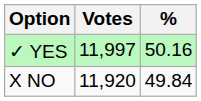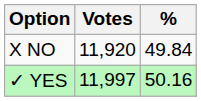 <table class="wikitable">
 <tr>
 <th>Option</th>
 <th>Votes</th>
 <th>%</th>
 </tr>
 <tr>
+<td>X NO</td>
+<td>11,920</td>
+<td>49.84</td>
+</tr>
+<tr>
 <td style=background:#bbf8be>✓ YES</td>
 <td style=background:#bbf8be>11,997</td>
 <td style=background:#bbf8be>50.16</td>
 </tr>
-<tr>
-<td>X NO</td>
-<td>11,920</td>
-<td>49.84</td>
-</tr>
 </table>
